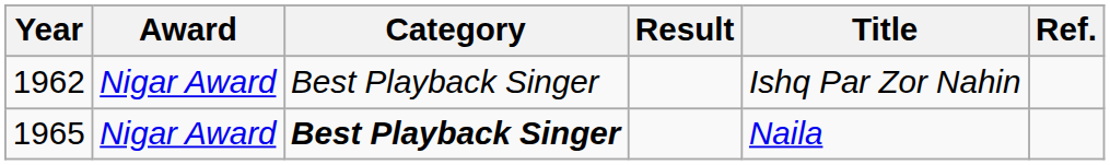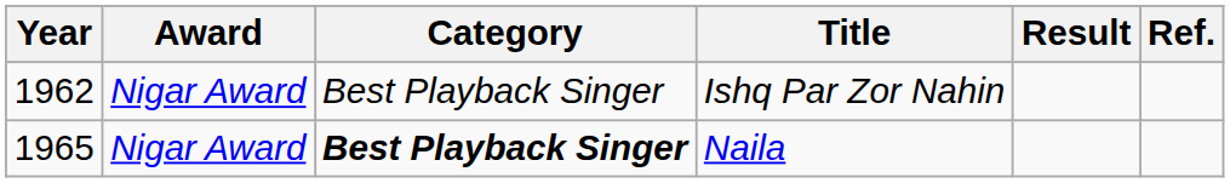 <table class="wikitable">
 <tr>
 <th>Year</th>
 <th>Award</th>
 <th>Category</th>
+<th>Title</th>
 <th>Result</th>
-<th>Title</th>
 <th>Ref.</th>
 </tr>
 <tr>
 <td>1962</td>
 <td><em><a href='#'>Nigar Award</a></em></td>
 <td><em>Best Playback Singer</em></td>
+<td><em>Ishq Par Zor Nahin</em></td>
 <td></td>
-<td><em>Ishq Par Zor Nahin</em></td>
 <td></td>
 </tr>
 <tr>
 <td>1965</td>
 <td><em><a href='#'>Nigar Award</a></em></td>
 <td><strong><em>Best Playback Singer</em></strong></td>
+<td><em><a href='#'>Naila</a></em></td>
 <td></td>
-<td><em><a href='#'>Naila</a></em></td>
 <td></td>
 </tr>
 </table>
